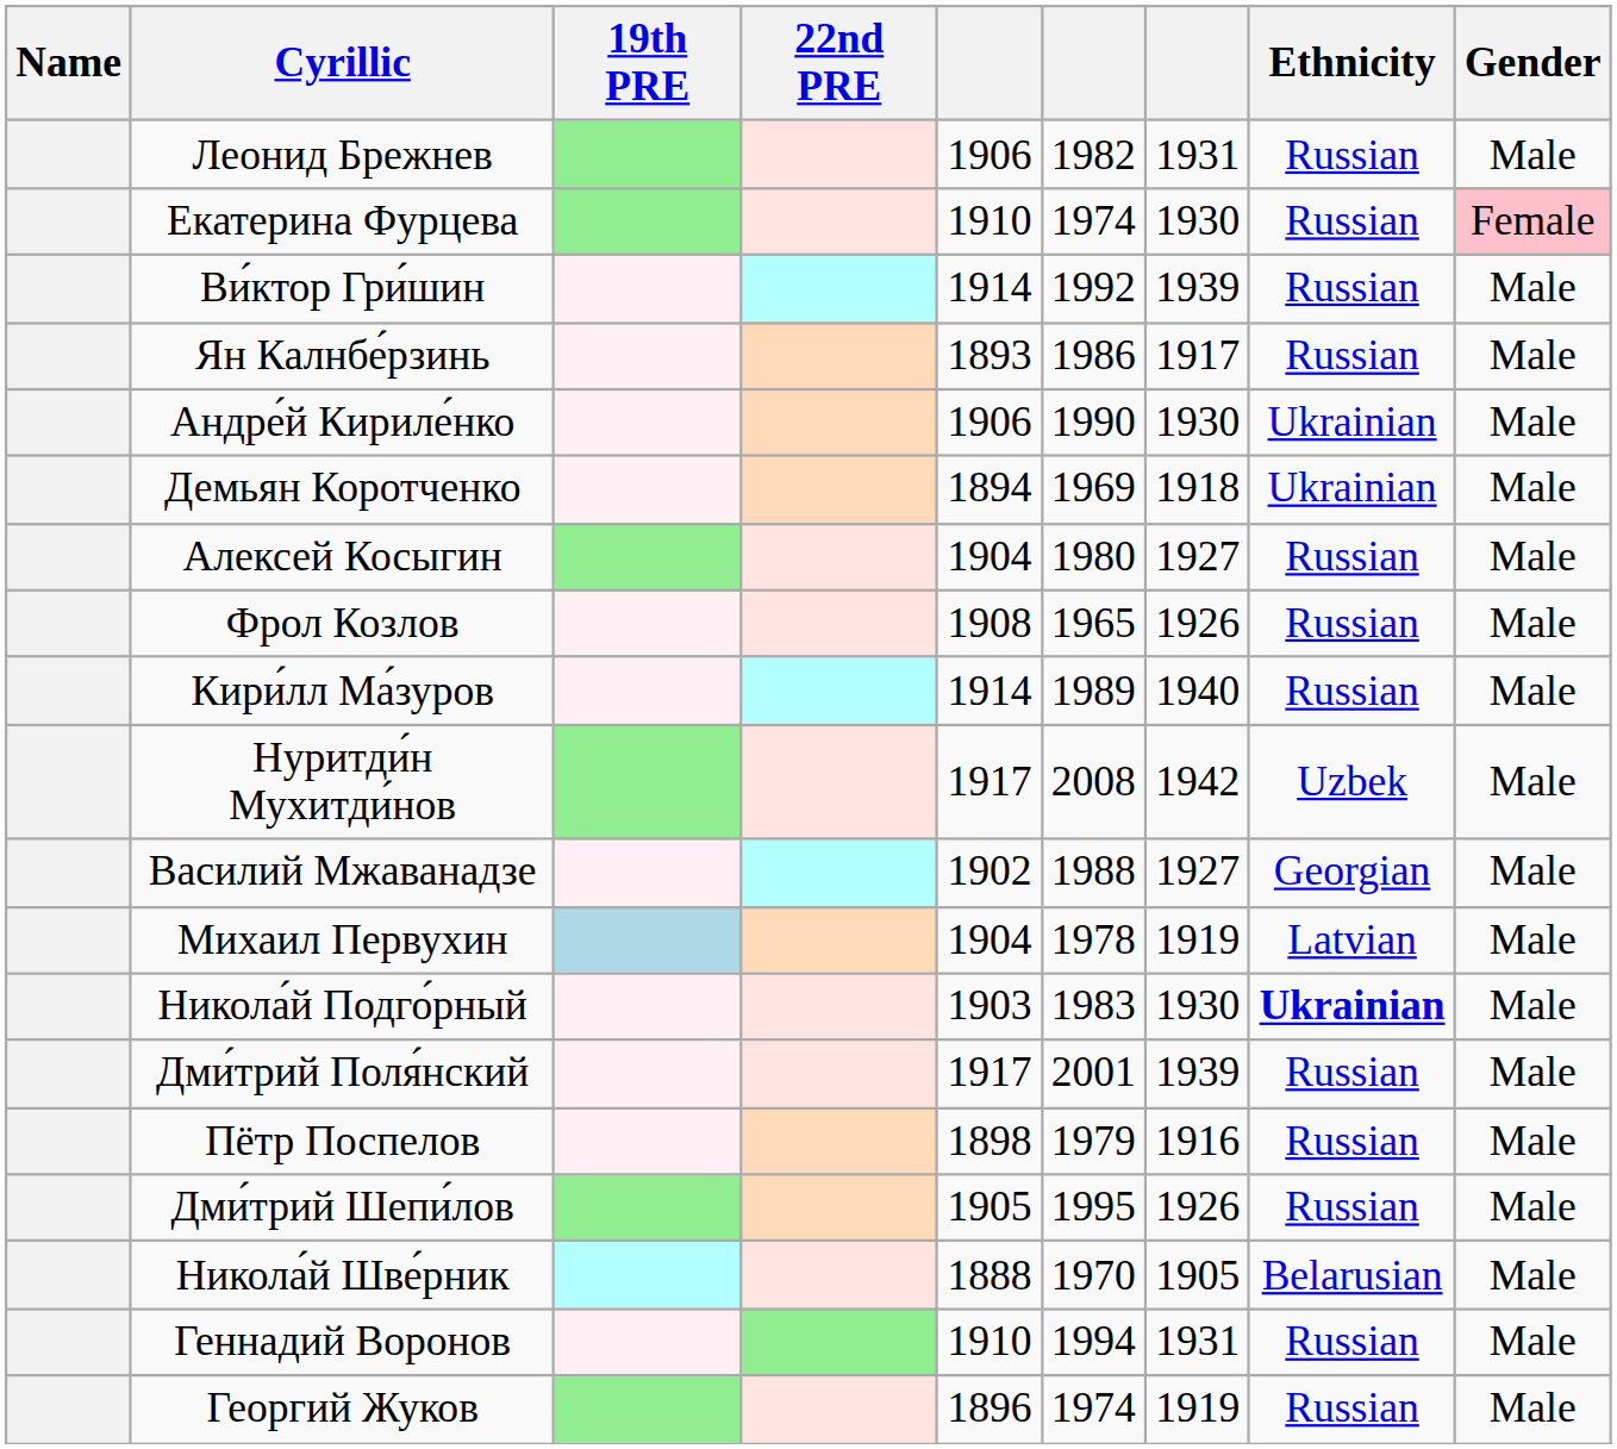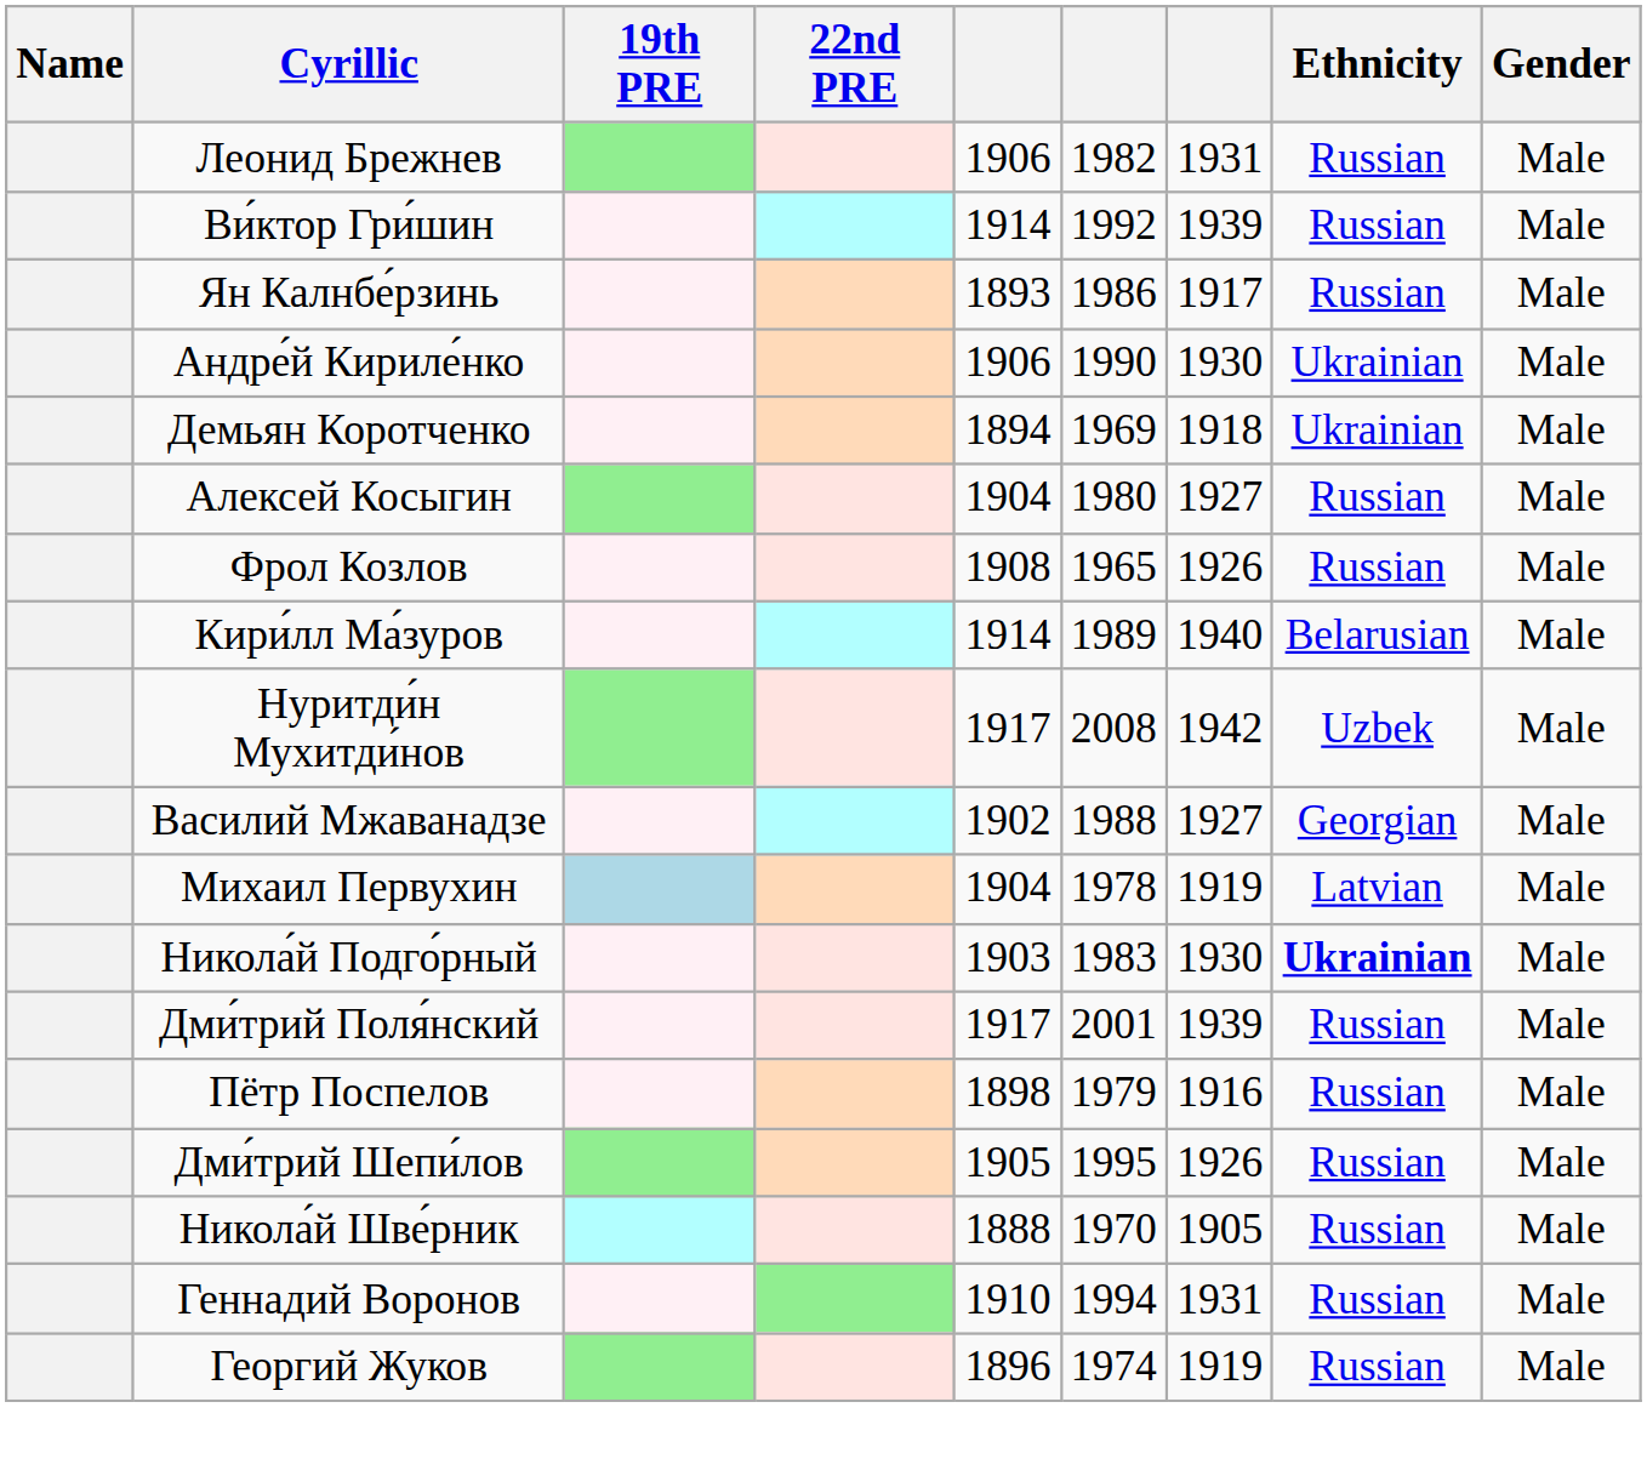 <table class="wikitable sortable" style=text-align:center>
 <tr>
 <th scope="col">Name</th>
 <th scope="col" class="unsortable"><a href='#'>Cyrillic</a></th>
 <th scope="col"><a href='#'>19th PRE</a></th>
 <th scope="col"><a href='#'>22nd PRE</a></th>
 <th scope="col"></th>
 <th scope="col"></th>
 <th scope="col"></th>
 <th scope="col">Ethnicity</th>
 <th scope="col">Gender</th>
 </tr>
 <tr>
 <th align="center" scope="row" style="font-weight:normal;"></th>
 <td>Леонид Брежнев</td>
 <td bgcolor = LightGreen></td>
 <td bgcolor = MistyRose></td>
 <td>1906</td>
 <td>1982</td>
 <td>1931</td>
 <td><a href='#'>Russian</a></td>
 <td>Male</td>
-</tr>
-<tr>
-<th align="center" scope="row" style="font-weight:normal;"></th>
-<td>Екатерина Фурцева</td>
-<td bgcolor = LightGreen></td>
-<td bgcolor = MistyRose></td>
-<td>1910</td>
-<td>1974</td>
-<td>1930</td>
-<td><a href='#'>Russian</a></td>
-<td style="background: Pink">Female</td>
 </tr>
 <tr>
 <th align="center" scope="row" style="font-weight:normal;"></th>
 <td>Ви́ктор Гри́шин</td>
 <td bgcolor = LavenderBlush></td>
 <td bgcolor = #B2FFFF></td>
 <td>1914</td>
 <td>1992</td>
 <td>1939</td>
 <td><a href='#'>Russian</a></td>
 <td>Male</td>
 </tr>
 <tr>
 <th align="center" scope="row" style="font-weight:normal;"></th>
 <td>Ян Калнбе́рзинь</td>
 <td bgcolor = LavenderBlush></td>
 <td bgcolor = PeachPuff></td>
 <td>1893</td>
 <td>1986</td>
 <td>1917</td>
 <td><a href='#'>Russian</a></td>
 <td>Male</td>
 </tr>
 <tr>
 <th align="center" scope="row" style="font-weight:normal;"></th>
 <td>Андре́й Кириле́нко</td>
 <td bgcolor = LavenderBlush></td>
 <td bgcolor = PeachPuff></td>
 <td>1906</td>
 <td>1990</td>
 <td>1930</td>
 <td><a href='#'>Ukrainian</a></td>
 <td>Male</td>
 </tr>
 <tr>
 <th align="center" scope="row" style="font-weight:normal;"></th>
 <td>Демьян Коротченко</td>
 <td bgcolor = LavenderBlush></td>
 <td bgcolor = PeachPuff></td>
 <td>1894</td>
 <td>1969</td>
 <td>1918</td>
 <td><a href='#'>Ukrainian</a></td>
 <td>Male</td>
 </tr>
 <tr>
 <th align="center" scope="row" style="font-weight:normal;"></th>
 <td>Алексей Косыгин</td>
 <td bgcolor = LightGreen></td>
 <td bgcolor = MistyRose></td>
 <td>1904</td>
 <td>1980</td>
 <td>1927</td>
 <td><a href='#'>Russian</a></td>
 <td>Male</td>
 </tr>
 <tr>
 <th align="center" scope="row" style="font-weight:normal;"></th>
 <td>Фрол Козлов</td>
 <td bgcolor = LavenderBlush></td>
 <td bgcolor = MistyRose></td>
 <td>1908</td>
 <td>1965</td>
 <td>1926</td>
 <td><a href='#'>Russian</a></td>
 <td>Male</td>
 </tr>
 <tr>
 <th align="center" scope="row" style="font-weight:normal;"></th>
 <td>Кири́лл Ма́зуров</td>
 <td bgcolor = LavenderBlush></td>
 <td bgcolor = #B2FFFF></td>
 <td>1914</td>
 <td>1989</td>
 <td>1940</td>
-<td><a href='#'>Russian</a></td>
+<td><a href='#'>Belarusian</a></td>
 <td>Male</td>
 </tr>
 <tr>
 <th align="center" scope="row" style="font-weight:normal;"></th>
 <td>Нуритди́н Мухитди́нов</td>
 <td bgcolor = LightGreen></td>
 <td bgcolor = MistyRose></td>
 <td>1917</td>
 <td>2008</td>
 <td>1942</td>
 <td><a href='#'>Uzbek</a></td>
 <td>Male</td>
 </tr>
 <tr>
 <th align="center" scope="row" style="font-weight:normal;"></th>
 <td>Василий Мжаванадзе</td>
 <td bgcolor = LavenderBlush></td>
 <td bgcolor = #B2FFFF></td>
 <td>1902</td>
 <td>1988</td>
 <td>1927</td>
 <td><a href='#'>Georgian</a></td>
 <td>Male</td>
 </tr>
 <tr>
 <th align="center" scope="row" style="font-weight:normal;"></th>
 <td>Михаил Первухин</td>
 <td bgcolor = LightBlue></td>
 <td bgcolor = PeachPuff></td>
 <td>1904</td>
 <td>1978</td>
 <td>1919</td>
 <td><a href='#'>Latvian</a></td>
 <td>Male</td>
 </tr>
 <tr>
 <th align="center" scope="row" style="font-weight:normal;"></th>
 <td>Никола́й Подго́рный</td>
 <td bgcolor = LavenderBlush></td>
 <td bgcolor = MistyRose></td>
 <td>1903</td>
 <td>1983</td>
 <td>1930</td>
 <td><strong><a href='#'>Ukrainian</a></strong></td>
 <td>Male</td>
 </tr>
 <tr>
 <th align="center" scope="row" style="font-weight:normal;"></th>
 <td>Дми́трий Поля́нский</td>
 <td bgcolor = LavenderBlush></td>
 <td bgcolor = MistyRose></td>
 <td>1917</td>
 <td>2001</td>
 <td>1939</td>
 <td><a href='#'>Russian</a></td>
 <td>Male</td>
 </tr>
 <tr>
 <th align="center" scope="row" style="font-weight:normal;"></th>
 <td>Пётр Поспелов</td>
 <td bgcolor = LavenderBlush></td>
 <td bgcolor = PeachPuff></td>
 <td>1898</td>
 <td>1979</td>
 <td>1916</td>
 <td><a href='#'>Russian</a></td>
 <td>Male</td>
 </tr>
 <tr>
 <th align="center" scope="row" style="font-weight:normal;"></th>
 <td>Дми́трий Шепи́лов</td>
 <td bgcolor = LightGreen></td>
 <td bgcolor = PeachPuff></td>
 <td>1905</td>
 <td>1995</td>
 <td>1926</td>
 <td><a href='#'>Russian</a></td>
 <td>Male</td>
 </tr>
 <tr>
 <th align="center" scope="row" style="font-weight:normal;"></th>
 <td>Никола́й Шве́рник</td>
 <td bgcolor = #B2FFFF></td>
 <td bgcolor = MistyRose></td>
 <td>1888</td>
 <td>1970</td>
 <td>1905</td>
-<td><a href='#'>Belarusian</a></td>
+<td><a href='#'>Russian</a></td>
 <td>Male</td>
 </tr>
 <tr>
 <th align="center" scope="row" style="font-weight:normal;"></th>
 <td>Геннадий Воронов</td>
 <td bgcolor = LavenderBlush></td>
 <td bgcolor = LightGreen></td>
 <td>1910</td>
 <td>1994</td>
 <td>1931</td>
 <td><a href='#'>Russian</a></td>
 <td>Male</td>
 </tr>
 <tr>
 <th align="center" scope="row" style="font-weight:normal;"></th>
 <td>Георгий Жуков</td>
 <td bgcolor = LightGreen></td>
 <td bgcolor = MistyRose></td>
 <td>1896</td>
 <td>1974</td>
 <td>1919</td>
 <td><a href='#'>Russian</a></td>
 <td>Male</td>
 </tr>
 </table>
